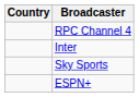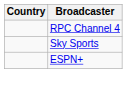 <table class="wikitable">
 <tr>
 <th align=center>Country</th>
 <th align=center>Broadcaster</th>
 </tr>
 <tr>
 <td></td>
 <td><a href='#'>RPC Channel 4</a></td>
 </tr>
 <tr>
 <td></td>
-<td><a href='#'>Inter</a></td>
-</tr>
-<tr>
-<td></td>
 <td><a href='#'>Sky Sports</a></td>
 </tr>
 <tr>
 <td></td>
 <td><a href='#'>ESPN+</a></td>
 </tr>
 </table>
